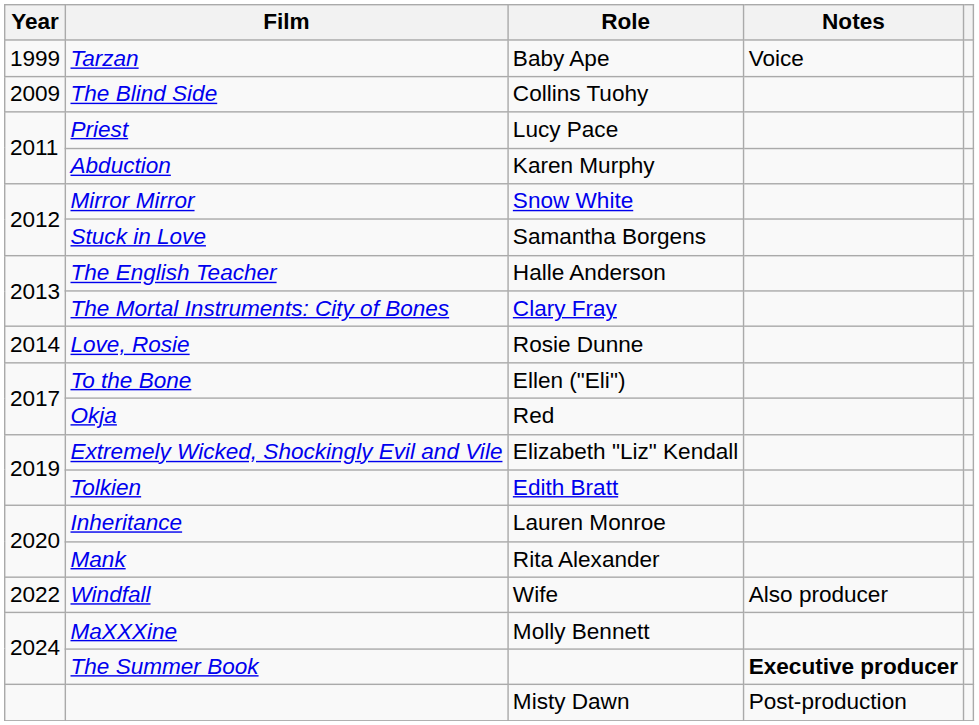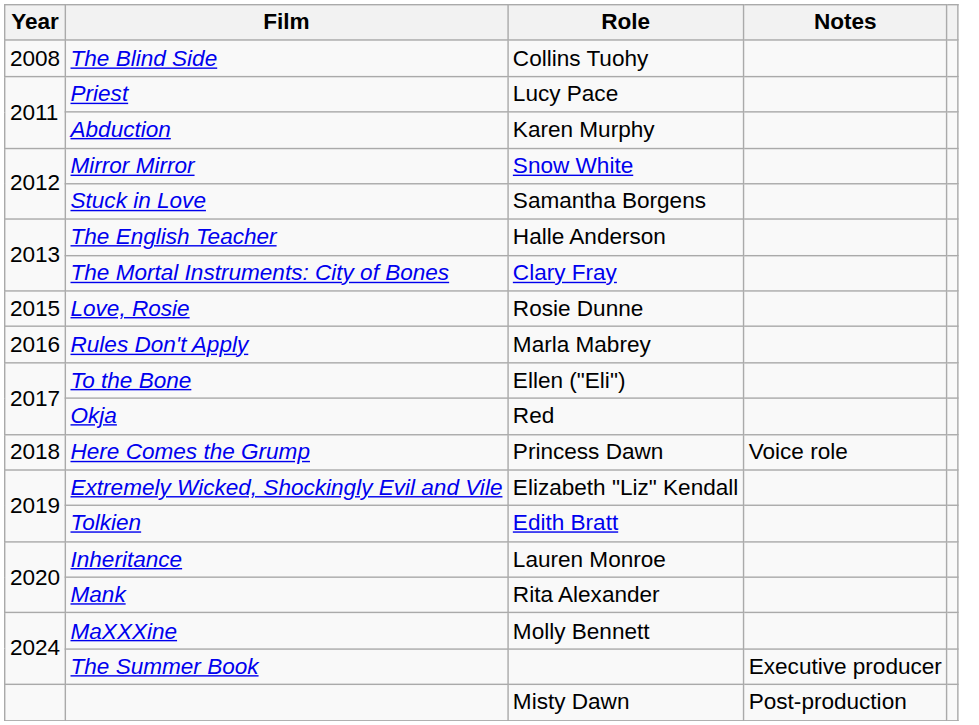 <table class="wikitable sortable">
 <tr>
 <th>Year</th>
 <th>Film</th>
 <th>Role</th>
 <th class="unsortable">Notes</th>
 <th class="unsortable"></th>
 </tr>
 <tr>
-<td>1999</td>
-<td><em><a href='#'>Tarzan</a></em></td>
-<td>Baby Ape</td>
-<td>Voice</td>
-<td></td>
-</tr>
-<tr>
-<td>2009</td>
+<td>2008</td>
 <td><em><a href='#'>The Blind Side</a></em></td>
 <td>Collins Tuohy</td>
 <td></td>
 <td></td>
 </tr>
 <tr>
 <td rowspan="2">2011</td>
 <td><em><a href='#'>Priest</a></em></td>
 <td>Lucy Pace</td>
 <td></td>
 <td></td>
 </tr>
 <tr>
 <td><em><a href='#'>Abduction</a></em></td>
 <td>Karen Murphy</td>
 <td></td>
 <td></td>
 </tr>
 <tr>
 <td rowspan="2">2012</td>
 <td><em><a href='#'>Mirror Mirror</a></em></td>
 <td><a href='#'>Snow White</a></td>
 <td></td>
 <td></td>
 </tr>
 <tr>
 <td><em><a href='#'>Stuck in Love</a></em></td>
 <td>Samantha Borgens</td>
 <td></td>
 <td></td>
 </tr>
 <tr>
 <td rowspan="2">2013</td>
 <td><em><a href='#'>The English Teacher</a></em></td>
 <td>Halle Anderson</td>
 <td></td>
 <td></td>
 </tr>
 <tr>
 <td><em><a href='#'>The Mortal Instruments: City of Bones</a></em></td>
 <td><a href='#'>Clary Fray</a></td>
 <td></td>
 <td></td>
 </tr>
 <tr>
-<td>2014</td>
+<td>2015</td>
 <td><em><a href='#'>Love, Rosie</a></em></td>
 <td>Rosie Dunne</td>
+<td></td>
+<td></td>
+</tr>
+<tr>
+<td>2016</td>
+<td><em><a href='#'>Rules Don't Apply</a></em></td>
+<td>Marla Mabrey</td>
 <td></td>
 <td></td>
 </tr>
 <tr>
 <td rowspan="2">2017</td>
 <td><em><a href='#'>To the Bone</a></em></td>
 <td>Ellen ("Eli")</td>
 <td></td>
 <td></td>
 </tr>
 <tr>
 <td><em><a href='#'>Okja</a></em></td>
 <td>Red</td>
 <td></td>
+<td></td>
+</tr>
+<tr>
+<td>2018</td>
+<td><em><a href='#'>Here Comes the Grump</a></em></td>
+<td>Princess Dawn</td>
+<td>Voice role</td>
 <td></td>
 </tr>
 <tr>
 <td rowspan="2">2019</td>
 <td><em><a href='#'>Extremely Wicked, Shockingly Evil and Vile</a></em></td>
 <td>Elizabeth "Liz" Kendall</td>
 <td></td>
 <td></td>
 </tr>
 <tr>
 <td><em><a href='#'>Tolkien</a></em></td>
 <td><a href='#'>Edith Bratt</a></td>
 <td></td>
 <td></td>
 </tr>
 <tr>
 <td rowspan="2">2020</td>
 <td><em><a href='#'>Inheritance</a></em></td>
 <td>Lauren Monroe</td>
 <td></td>
 <td></td>
 </tr>
 <tr>
 <td><em><a href='#'>Mank</a></em></td>
 <td>Rita Alexander</td>
 <td></td>
 <td></td>
 </tr>
 <tr>
-<td>2022</td>
-<td><em><a href='#'>Windfall</a></em></td>
-<td>Wife</td>
-<td>Also producer</td>
-<td></td>
-</tr>
-<tr>
 <td rowspan="2">2024</td>
 <td><em><a href='#'>MaXXXine</a></em></td>
 <td>Molly Bennett</td>
 <td></td>
 <td></td>
 </tr>
 <tr>
 <td><a href='#'><em>The Summer Book</em></a></td>
 <td></td>
-<td><strong>Executive producer</strong></td>
+<td>Executive producer</td>
 <td></td>
 </tr>
 <tr>
 <td></td>
 <td></td>
 <td>Misty Dawn</td>
 <td>Post-production</td>
 <td></td>
 </tr>
 <tr>
 </tr>
 </table>
